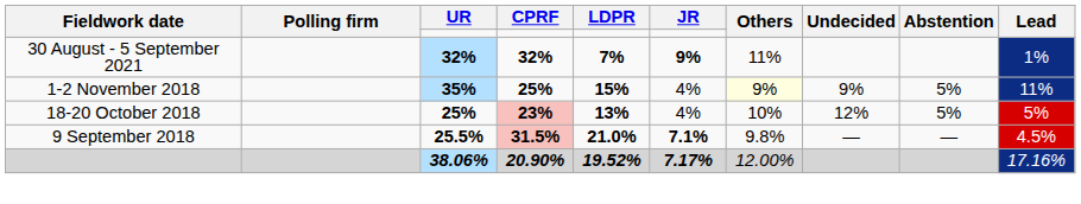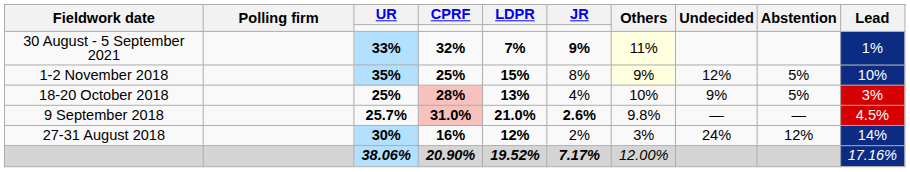 <table class=wikitable style="font-size:95%; line-height:14px; text-align:center">
 <tr>
 <th style=width:200px; rowspan=2>Fieldwork date</th>
 <th style=width:150px; rowspan=2>Polling firm</th>
 <th style="width:60px;"><a href='#'>UR</a></th>
 <th style="width:60px;"><a href='#'>CPRF</a></th>
 <th style="width:60px;"><a href='#'>LDPR</a></th>
 <th style="width:60px;"><a href='#'>JR</a></th>
 <th style="width:60px;" rowspan=2>Others</th>
 <th style="width:60px;" rowspan=2>Undecided</th>
 <th style="width:60px;" rowspan=2>Abstention</th>
 <th style="width:60px;" rowspan="2">Lead</th>
 </tr>
 <tr>
 <td bgcolor=></td>
 <td bgcolor=></td>
 <td bgcolor=></td>
 <td bgcolor=></td>
 </tr>
 <tr>
 <td>30 August - 5 September 2021</td>
 <td></td>
-<td style="background:#B3E0FF"><strong>32%</strong></td>
+<td style="background:#B3E0FF"><strong>33%</strong></td>
 <td><strong>32%</strong></td>
 <td><strong>7%</strong></td>
 <td><strong>9%</strong></td>
-<td>11%</td>
+<td style="background: lightyellow;">11%</td>
 <td></td>
 <td></td>
 <td style="background:#0C2C84; color:white;">1%</td>
 </tr>
 <tr>
 <td>1-2 November 2018</td>
 <td></td>
 <td style="background:#B3E0FF"><strong>35%</strong></td>
 <td><strong>25%</strong></td>
 <td><strong>15%</strong></td>
-<td>4%</td>
+<td>8%</td>
 <td style="background: lightyellow;">9%</td>
-<td>9%</td>
+<td>12%</td>
 <td>5%</td>
-<td style="background:#0C2C84; color:white;">11%</td>
+<td style="background:#0C2C84; color:white;">10%</td>
 </tr>
 <tr>
 <td>18-20 October 2018</td>
 <td></td>
 <td><strong>25%</strong></td>
-<td style="background:#F8C1BE"><strong>23%</strong></td>
+<td style="background:#F8C1BE"><strong>28%</strong></td>
 <td><strong>13%</strong></td>
 <td>4%</td>
 <td>10%</td>
-<td>12%</td>
+<td>9%</td>
 <td>5%</td>
-<td style="background:#D70000; color:white;">5%</td>
+<td style="background:#D70000; color:white;">3%</td>
 </tr>
 <tr>
 <td>9 September 2018</td>
 <td> </td>
-<td><strong>25.5%</strong></td>
-<td style="background:#F8C1BE"><strong>31.5%</strong></td>
+<td><strong>25.7%</strong></td>
+<td style="background:#F8C1BE"><strong>31.0%</strong></td>
 <td><strong>21.0%</strong></td>
-<td><strong>7.1%</strong></td>
+<td><strong>2.6%</strong></td>
 <td>9.8%</td>
 <td>—</td>
 <td>—</td>
 <td style="background:#D70000; color:white;">4.5%</td>
+</tr>
+<tr>
+<td>27-31 August 2018</td>
+<td></td>
+<td style="background:#B3E0FF"><strong>30%</strong></td>
+<td><strong>16%</strong></td>
+<td><strong>12%</strong></td>
+<td>2%</td>
+<td>3%</td>
+<td>24%</td>
+<td>12%</td>
+<td style="background:#0C2C84; color:white;">14%</td>
 </tr>
 <tr>
 <td style="background:#D5D5D5"></td>
 <td style="background:#D5D5D5"></td>
 <td style="background:#B3E0FF"><strong><em>38.06%</em></strong></td>
 <td style="background:#D5D5D5"><strong><em>20.90%</em></strong></td>
 <td style="background:#D5D5D5"><strong><em>19.52%</em></strong></td>
 <td style="background:#D5D5D5"><strong><em>7.17%</em></strong></td>
 <td style="background:#D5D5D5"><em>12.00%</em></td>
 <td style="background:#D5D5D5"></td>
 <td style="background:#D5D5D5"></td>
 <td style="background:#0C2C84; color:white;"><em>17.16%</em></td>
 </tr>
 </table>
